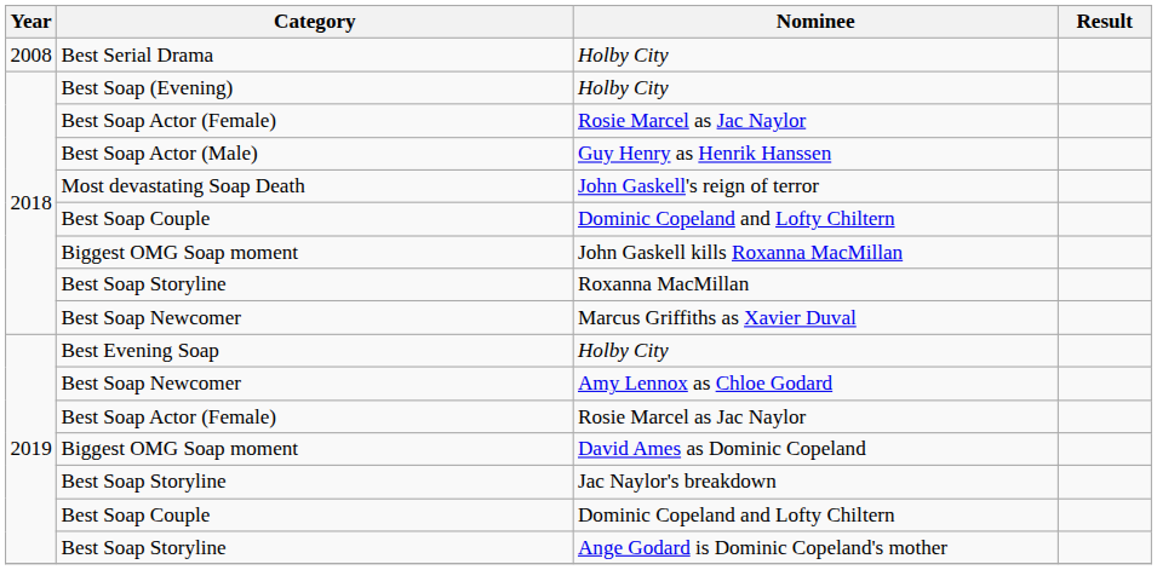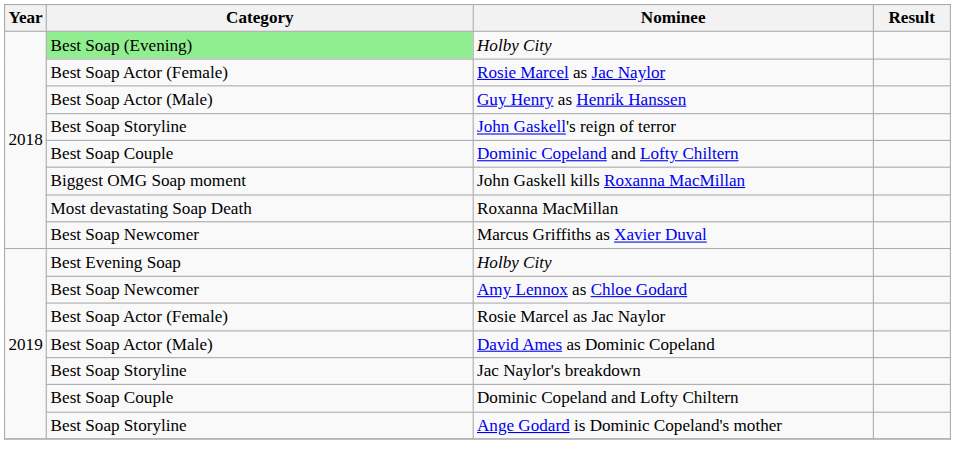 <table class="wikitable" width=70%>
 <tr>
 <th scope="col">Year</th>
 <th width="400" scope="col">Category</th>
 <th width="375" scope="col">Nominee</th>
 <th width="65" scope="col">Result</th>
 </tr>
 <tr>
-<td>2008</td>
-<td scope="row">Best Serial Drama</td>
-<td><em>Holby City</em></td>
-<td></td>
-</tr>
-<tr>
 <td rowspan="8">2018</td>
-<td scope="row">Best Soap (Evening)</td>
+<td scope="row" style="background: lightgreen;">Best Soap (Evening)</td>
 <td><em>Holby City</em></td>
 <td></td>
 </tr>
 <tr>
 <td scope="row">Best Soap Actor (Female)</td>
 <td><a href='#'>Rosie Marcel</a> as <a href='#'>Jac Naylor</a></td>
 <td></td>
 </tr>
 <tr>
 <td scope="row">Best Soap Actor (Male)</td>
 <td><a href='#'>Guy Henry</a> as <a href='#'>Henrik Hanssen</a></td>
 <td></td>
 </tr>
 <tr>
-<td scope="row">Most devastating Soap Death</td>
+<td scope="row">Best Soap Storyline</td>
 <td><a href='#'>John Gaskell</a>'s reign of terror</td>
 <td></td>
 </tr>
 <tr>
 <td scope="row">Best Soap Couple</td>
 <td><a href='#'>Dominic Copeland</a> and <a href='#'>Lofty Chiltern</a></td>
 <td></td>
 </tr>
 <tr>
 <td scope="row">Biggest OMG Soap moment</td>
 <td>John Gaskell kills <a href='#'>Roxanna MacMillan</a></td>
 <td></td>
 </tr>
 <tr>
-<td scope="row">Best Soap Storyline</td>
+<td scope="row">Most devastating Soap Death</td>
 <td>Roxanna MacMillan</td>
 <td></td>
 </tr>
 <tr>
 <td scope="row">Best Soap Newcomer</td>
 <td>Marcus Griffiths as <a href='#'>Xavier Duval</a></td>
 <td></td>
 </tr>
 <tr>
 <td rowspan="7">2019</td>
 <td scope="row">Best Evening Soap</td>
 <td><em>Holby City</em></td>
 <td></td>
 </tr>
 <tr>
 <td scope="row">Best Soap Newcomer</td>
 <td><a href='#'>Amy Lennox</a> as <a href='#'>Chloe Godard</a></td>
 <td></td>
 </tr>
 <tr>
 <td scope="row">Best Soap Actor (Female)</td>
 <td>Rosie Marcel as Jac Naylor</td>
 <td></td>
 </tr>
 <tr>
-<td scope="row">Biggest OMG Soap moment</td>
+<td scope="row">Best Soap Actor (Male)</td>
 <td><a href='#'>David Ames</a> as Dominic Copeland</td>
 <td></td>
 </tr>
 <tr>
 <td scope="row">Best Soap Storyline</td>
 <td>Jac Naylor's breakdown</td>
 <td></td>
 </tr>
 <tr>
 <td scope="row">Best Soap Couple</td>
 <td>Dominic Copeland and Lofty Chiltern</td>
 <td></td>
 </tr>
 <tr>
 <td scope="row">Best Soap Storyline</td>
 <td><a href='#'>Ange Godard</a> is Dominic Copeland's mother</td>
 <td></td>
 </tr>
 <tr>
 </tr>
 </table>
